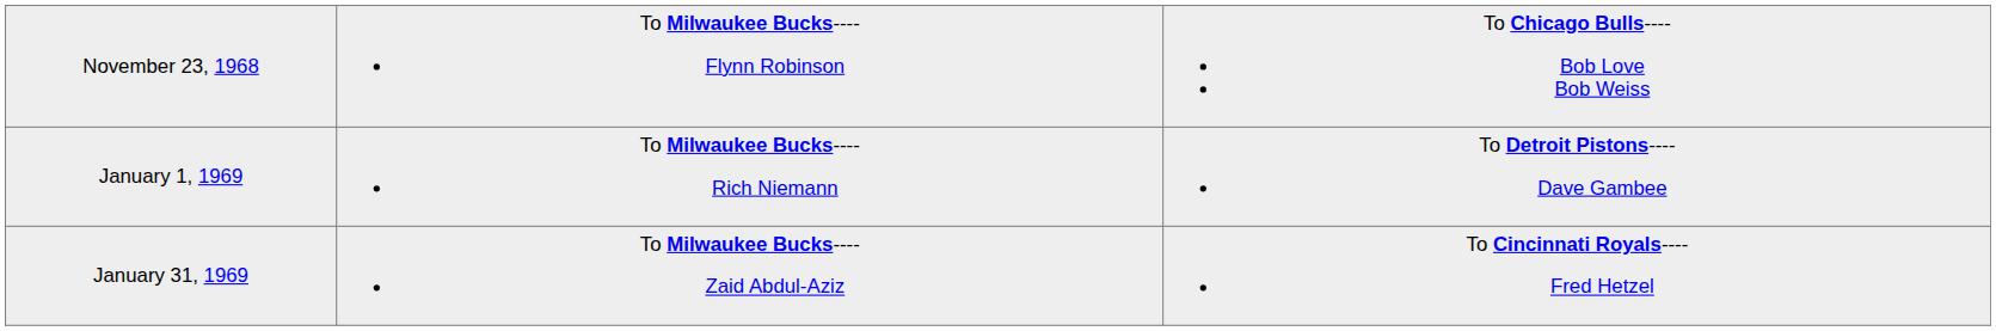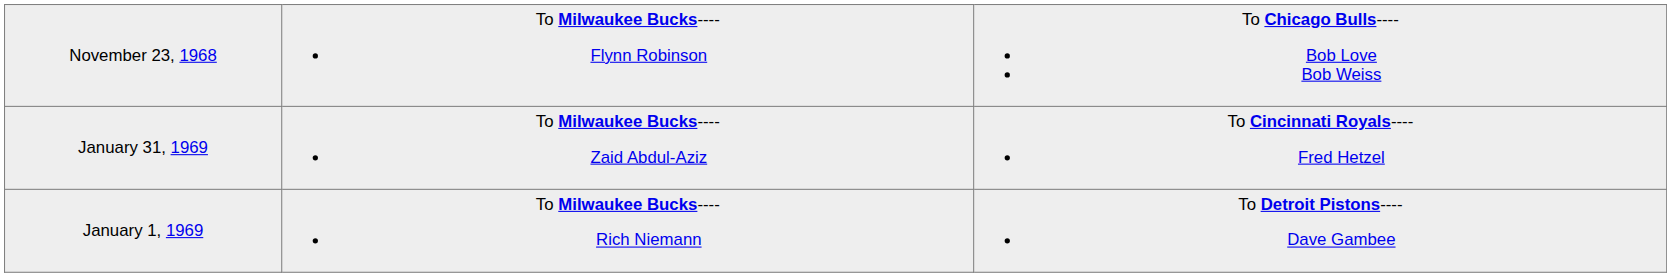 <table border="1" style="border-collapse:collapse; text-align:center; width:100%;"  cellpadding="5">
 <tr style="background:#eee;">
 <td style="width:12%">November 23, <a href='#'>1968</a></td>
 <td style="width:30%; vertical-align:top;">To <strong><a href='#'>Milwaukee Bucks</a></strong>----<br><ul><li><a href='#'>Flynn Robinson</a></li></ul></td>
 <td style="width:30%; vertical-align:top;">To <strong><a href='#'>Chicago Bulls</a></strong>----<br><ul><li><a href='#'>Bob Love</a></li><li><a href='#'>Bob Weiss</a></li></ul></td>
 </tr>
 <tr style="background:#eee;">
+<td style="width:12%">January 31, <a href='#'>1969</a></td>
+<td style="width:30%; vertical-align:top;">To <strong><a href='#'>Milwaukee Bucks</a></strong>----<br><ul><li><a href='#'>Zaid Abdul-Aziz</a></li></ul></td>
+<td style="width:30%; vertical-align:top;">To <strong><a href='#'>Cincinnati Royals</a></strong>----<br><ul><li><a href='#'>Fred Hetzel</a></li></ul></td>
+</tr>
+<tr style="background:#eee;">
 <td style="width:12%">January 1, <a href='#'>1969</a></td>
 <td style="width:30%; vertical-align:top;">To <strong><a href='#'>Milwaukee Bucks</a></strong>----<br><ul><li><a href='#'>Rich Niemann</a></li></ul></td>
 <td style="width:30%; vertical-align:top;">To <strong><a href='#'>Detroit Pistons</a></strong>----<br><ul><li><a href='#'>Dave Gambee</a></li></ul></td>
 </tr>
-<tr style="background:#eee;">
-<td style="width:12%">January 31, <a href='#'>1969</a></td>
-<td style="width:30%; vertical-align:top;">To <strong><a href='#'>Milwaukee Bucks</a></strong>----<br><ul><li><a href='#'>Zaid Abdul-Aziz</a></li></ul></td>
-<td style="width:30%; vertical-align:top;">To <strong><a href='#'>Cincinnati Royals</a></strong>----<br><ul><li><a href='#'>Fred Hetzel</a></li></ul></td>
-</tr>
 </table>
